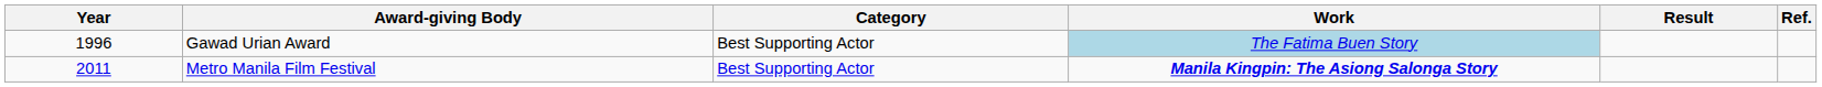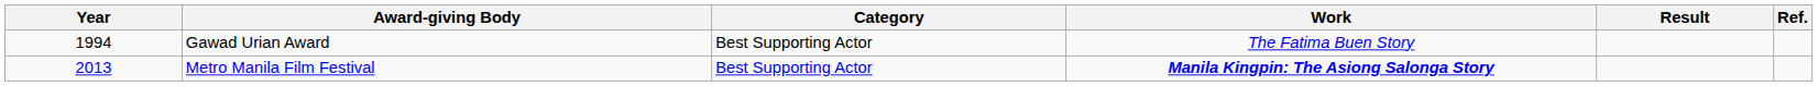 <table | width="90%" class="wikitable sortable">
 <tr>
 <th width="10%">Year</th>
 <th width="30%">Award-giving Body</th>
 <th width="20%">Category</th>
 <th width="30%">Work</th>
 <th width="10%">Result</th>
 <th>Ref.</th>
 </tr>
 <tr>
-<td align=center>1996</td>
+<td align=center>1994</td>
 <td>Gawad Urian Award</td>
 <td>Best Supporting Actor</td>
-<td align=center style="background: lightblue;"><em><a href='#'>The Fatima Buen Story</a></em></td>
+<td align=center><em><a href='#'>The Fatima Buen Story</a></em></td>
 <td></td>
 <td></td>
 </tr>
 <tr>
-<td align="center"><a href='#'>2011</a></td>
+<td align="center"><a href='#'>2013</a></td>
 <td align="left"><a href='#'>Metro Manila Film Festival</a></td>
 <td align="left"><a href='#'>Best Supporting Actor</a></td>
 <td align="center"><strong><em><a href='#'>Manila Kingpin: The Asiong Salonga Story</a></em></strong></td>
 <td></td>
 <td></td>
 </tr>
 </table>
